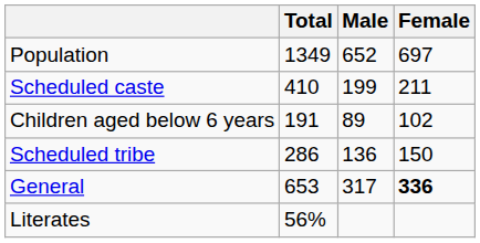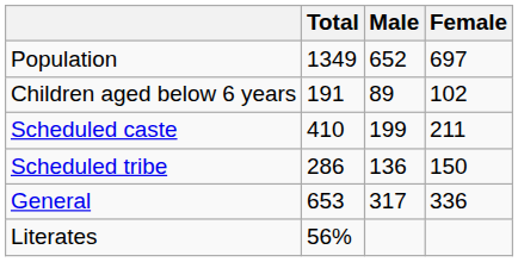 <table class="wikitable sortable">
 <tr>
 <th></th>
 <th>Total</th>
 <th>Male</th>
 <th>Female</th>
 </tr>
 <tr>
 <td>Population</td>
 <td>1349</td>
 <td>652</td>
 <td>697</td>
 </tr>
 <tr>
+<td>Children aged below 6 years</td>
+<td>191</td>
+<td>89</td>
+<td>102</td>
+</tr>
+<tr>
 <td><a href='#'>Scheduled caste</a></td>
 <td>410</td>
 <td>199</td>
 <td>211</td>
-</tr>
-<tr>
-<td>Children aged below 6 years</td>
-<td>191</td>
-<td>89</td>
-<td>102</td>
 </tr>
 <tr>
 <td><a href='#'>Scheduled tribe</a></td>
 <td>286</td>
 <td>136</td>
 <td>150</td>
 </tr>
 <tr>
 <td><a href='#'>General</a></td>
 <td>653</td>
 <td>317</td>
-<td><strong>336</strong></td>
+<td>336</td>
 </tr>
 <tr>
 <td>Literates</td>
 <td>56%</td>
 <td></td>
 <td></td>
 </tr>
 </table>
